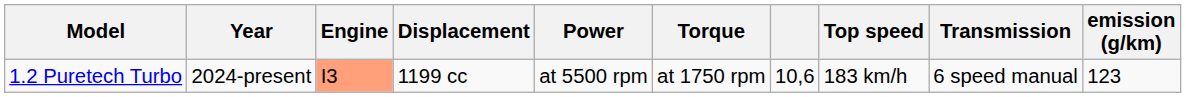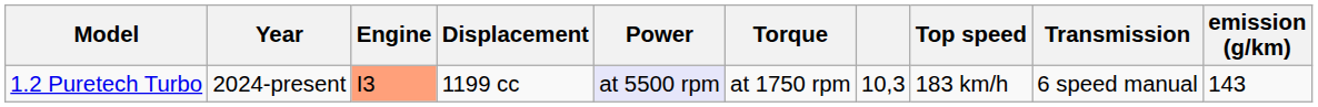 <table class="wikitable">
 <tr>
 <th>Model</th>
 <th>Year</th>
 <th>Engine</th>
 <th>Displacement</th>
 <th>Power</th>
 <th>Torque</th>
 <th></th>
 <th>Top speed</th>
 <th>Transmission</th>
 <th> emission<br>(g/km)</th>
 </tr>
 <tr>
 <td><a href='#'>1.2 Puretech Turbo</a></td>
 <td>2024-present</td>
 <td style="background: lightsalmon;">I3</td>
 <td>1199 cc</td>
-<td> at 5500 rpm</td>
+<td style="background: lavender;"> at 5500 rpm</td>
 <td> at 1750 rpm</td>
-<td>10,6</td>
+<td>10,3</td>
 <td>183 km/h</td>
 <td>6 speed manual</td>
-<td>123</td>
+<td>143</td>
 </tr>
 </table>
